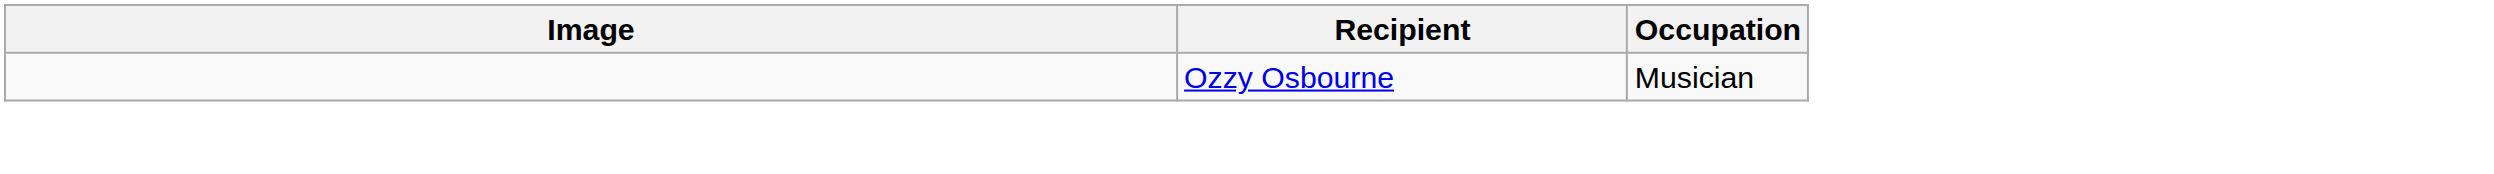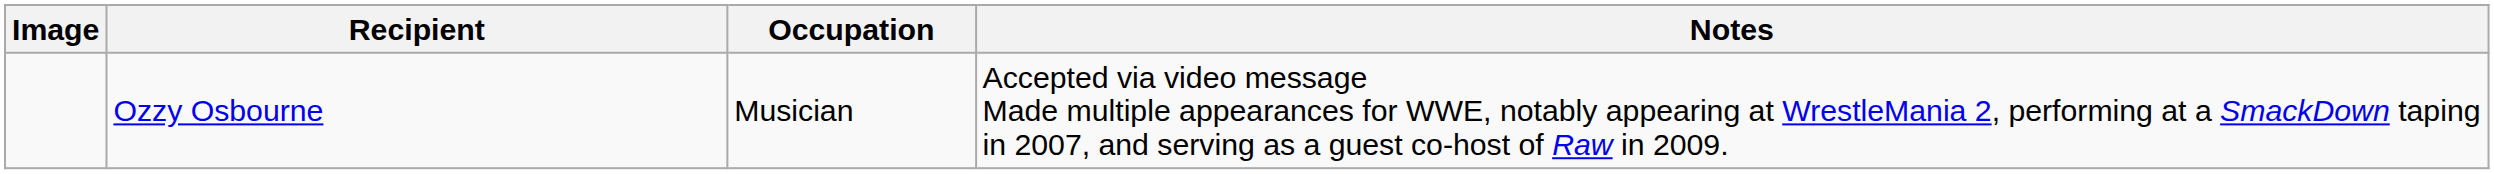 <table class="wikitable" style="font-size: 95%">
 <tr>
 <th class="unsortable">Image</th>
 <th style="width:25%;">Recipient<br></th>
 <th style="width:10%;">Occupation</th>
+<th class="unsortable">Notes</th>
 </tr>
 <tr>
 <td></td>
 <td><a href='#'>Ozzy Osbourne</a><br></td>
 <td>Musician</td>
+<td>Accepted via video message<br>Made multiple appearances for WWE, notably appearing at <a href='#'>WrestleMania 2</a>, performing at a <em><a href='#'>SmackDown</a></em> taping in 2007, and serving as a guest co-host of <em><a href='#'>Raw</a></em> in 2009.</td>
 </tr>
 </table>
